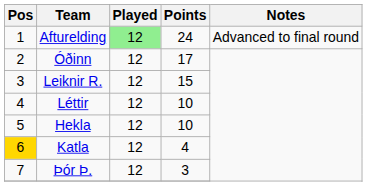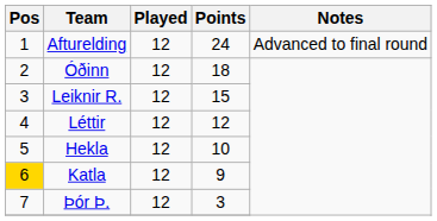 <table class="wikitable" style="text-align: center;">
 <tr>
 <th>Pos</th>
 <th>Team</th>
 <th>Played</th>
 <th>Points</th>
 <th>Notes</th>
 </tr>
 <tr>
 <td>1</td>
 <td><a href='#'>Afturelding</a></td>
-<td style="background: lightgreen;">12</td>
+<td>12</td>
 <td>24</td>
 <td align="center" rowspan="1">Advanced to final round</td>
 </tr>
 <tr>
 <td>2</td>
 <td><a href='#'>Óðinn</a></td>
 <td>12</td>
-<td>17</td>
+<td>18</td>
 </tr>
 <tr>
 <td>3</td>
 <td><a href='#'>Leiknir R.</a></td>
 <td>12</td>
 <td>15</td>
 </tr>
 <tr>
 <td>4</td>
 <td><a href='#'>Léttir</a></td>
 <td>12</td>
-<td>10</td>
+<td>12</td>
 </tr>
 <tr>
 <td>5</td>
 <td><a href='#'>Hekla</a></td>
 <td>12</td>
 <td>10</td>
 </tr>
 <tr>
 <td style="background: gold;">6</td>
 <td><a href='#'>Katla</a></td>
 <td>12</td>
-<td>4</td>
+<td>9</td>
 </tr>
 <tr>
 <td>7</td>
 <td><a href='#'>Þór Þ.</a></td>
 <td>12</td>
 <td>3</td>
 </tr>
 <tr>
 </tr>
 </table>
